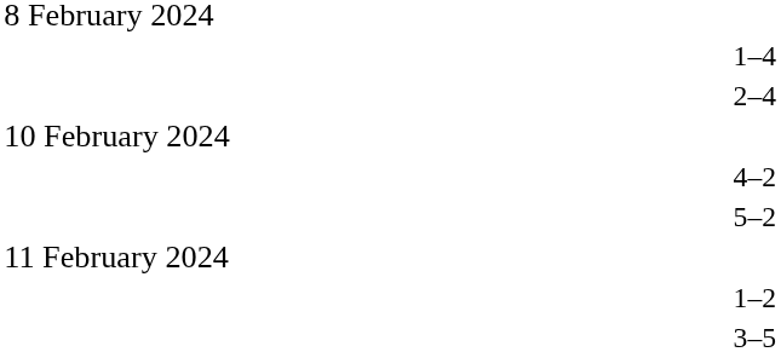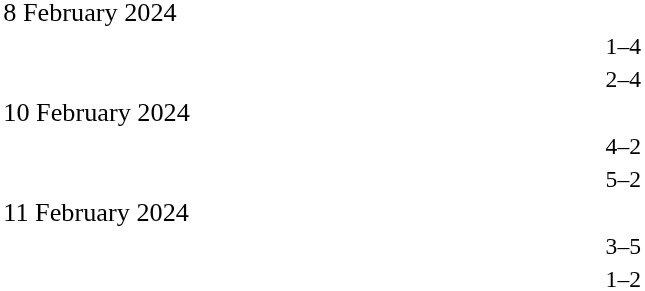 <table style="width:100%;" cellspacing="1">
 <tr>
 <th width=25%></th>
 <th width=2%></th>
 <th width=6%></th>
 <th width=2%></th>
 <th width=25%></th>
 </tr>
 <tr>
 <td>8 February 2024</td>
 </tr>
 <tr style=font-size:90%>
 <td align=right></td>
 <td></td>
 <td align=center>1–4</td>
 <td></td>
 <td><strong></strong></td>
 <td></td>
 </tr>
 <tr style=font-size:90%>
 <td align=right></td>
 <td></td>
 <td align=center>2–4</td>
 <td></td>
 <td><strong></strong></td>
 <td></td>
 </tr>
 <tr>
 <td>10 February 2024</td>
 </tr>
 <tr style=font-size:90%>
 <td align=right><strong></strong></td>
 <td></td>
 <td align=center>4–2</td>
 <td></td>
 <td></td>
 <td></td>
 </tr>
 <tr style=font-size:90%>
 <td align=right><strong></strong></td>
 <td></td>
 <td align=center>5–2</td>
 <td></td>
 <td></td>
 <td></td>
 </tr>
 <tr>
 <td>11 February 2024</td>
 </tr>
 <tr style=font-size:90%>
 <td align=right></td>
 <td></td>
-<td align=center>1–2</td>
+<td align=center>3–5</td>
 <td></td>
 <td><strong></strong></td>
 <td></td>
 </tr>
 <tr style=font-size:90%>
 <td align=right></td>
 <td></td>
-<td align=center>3–5</td>
+<td align=center>1–2</td>
 <td></td>
 <td><strong></strong></td>
 <td></td>
 </tr>
 </table>
